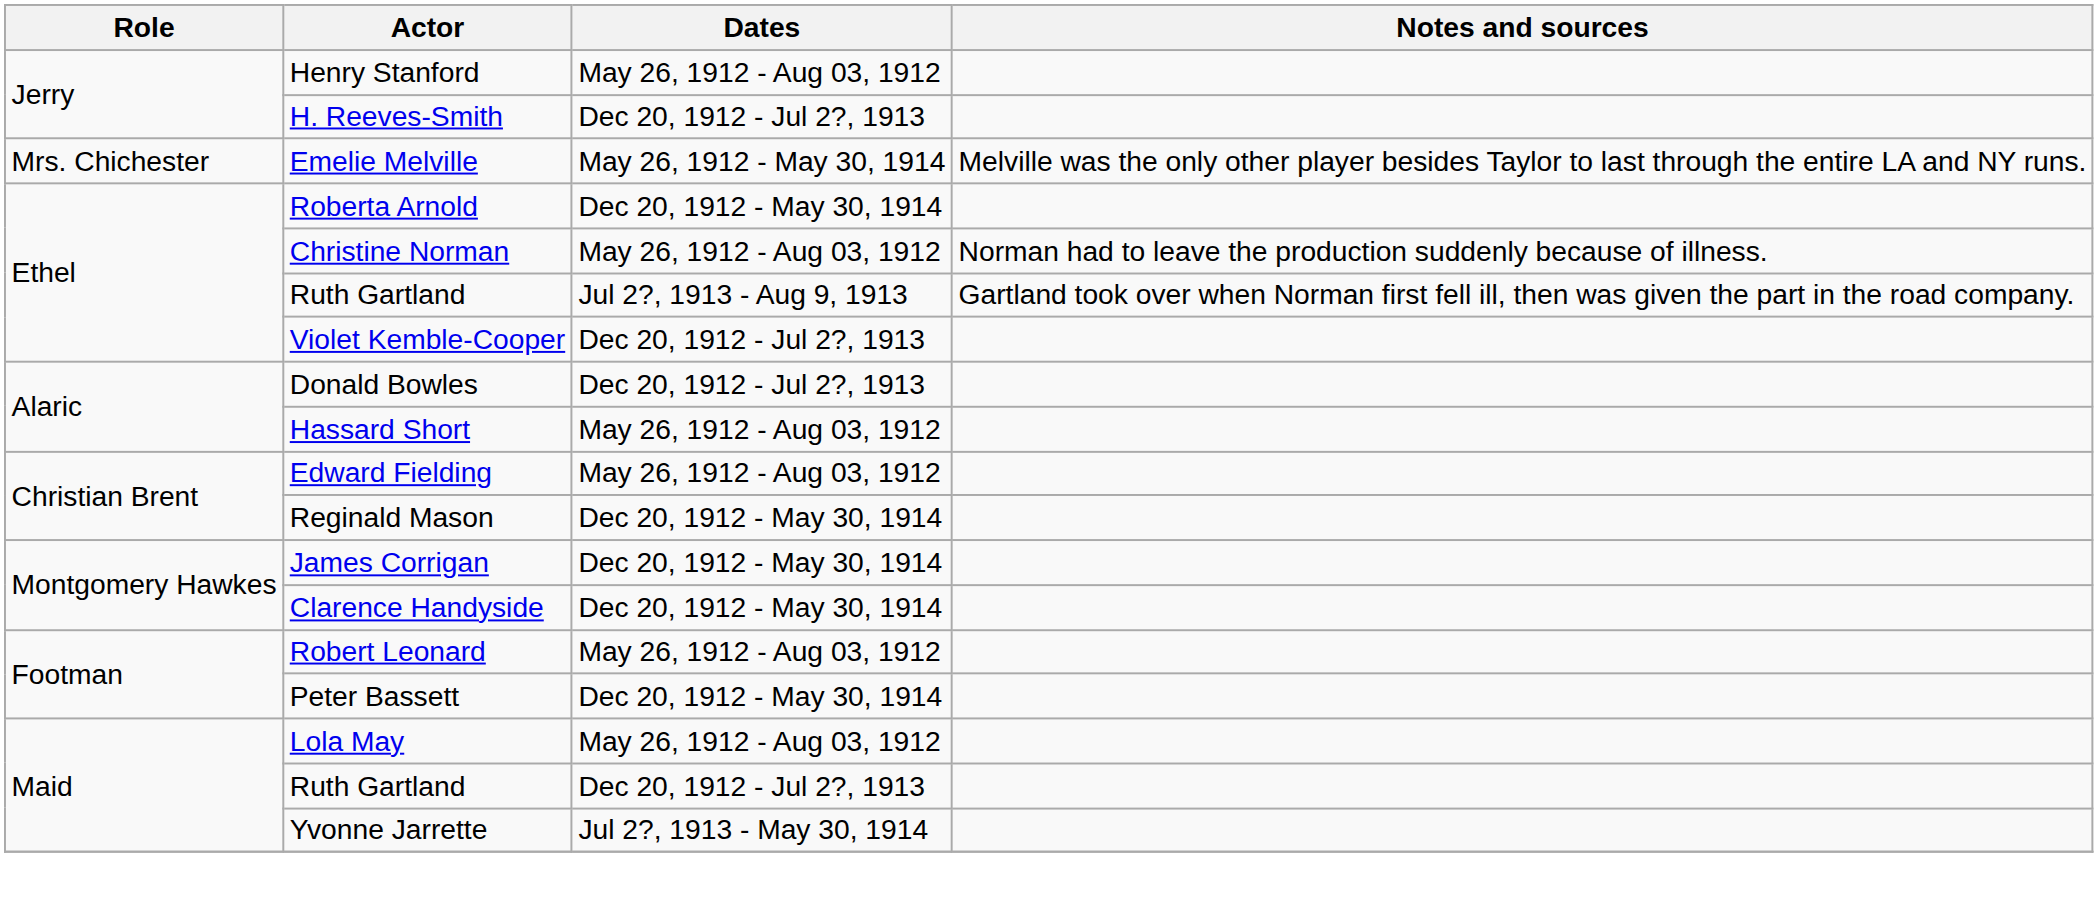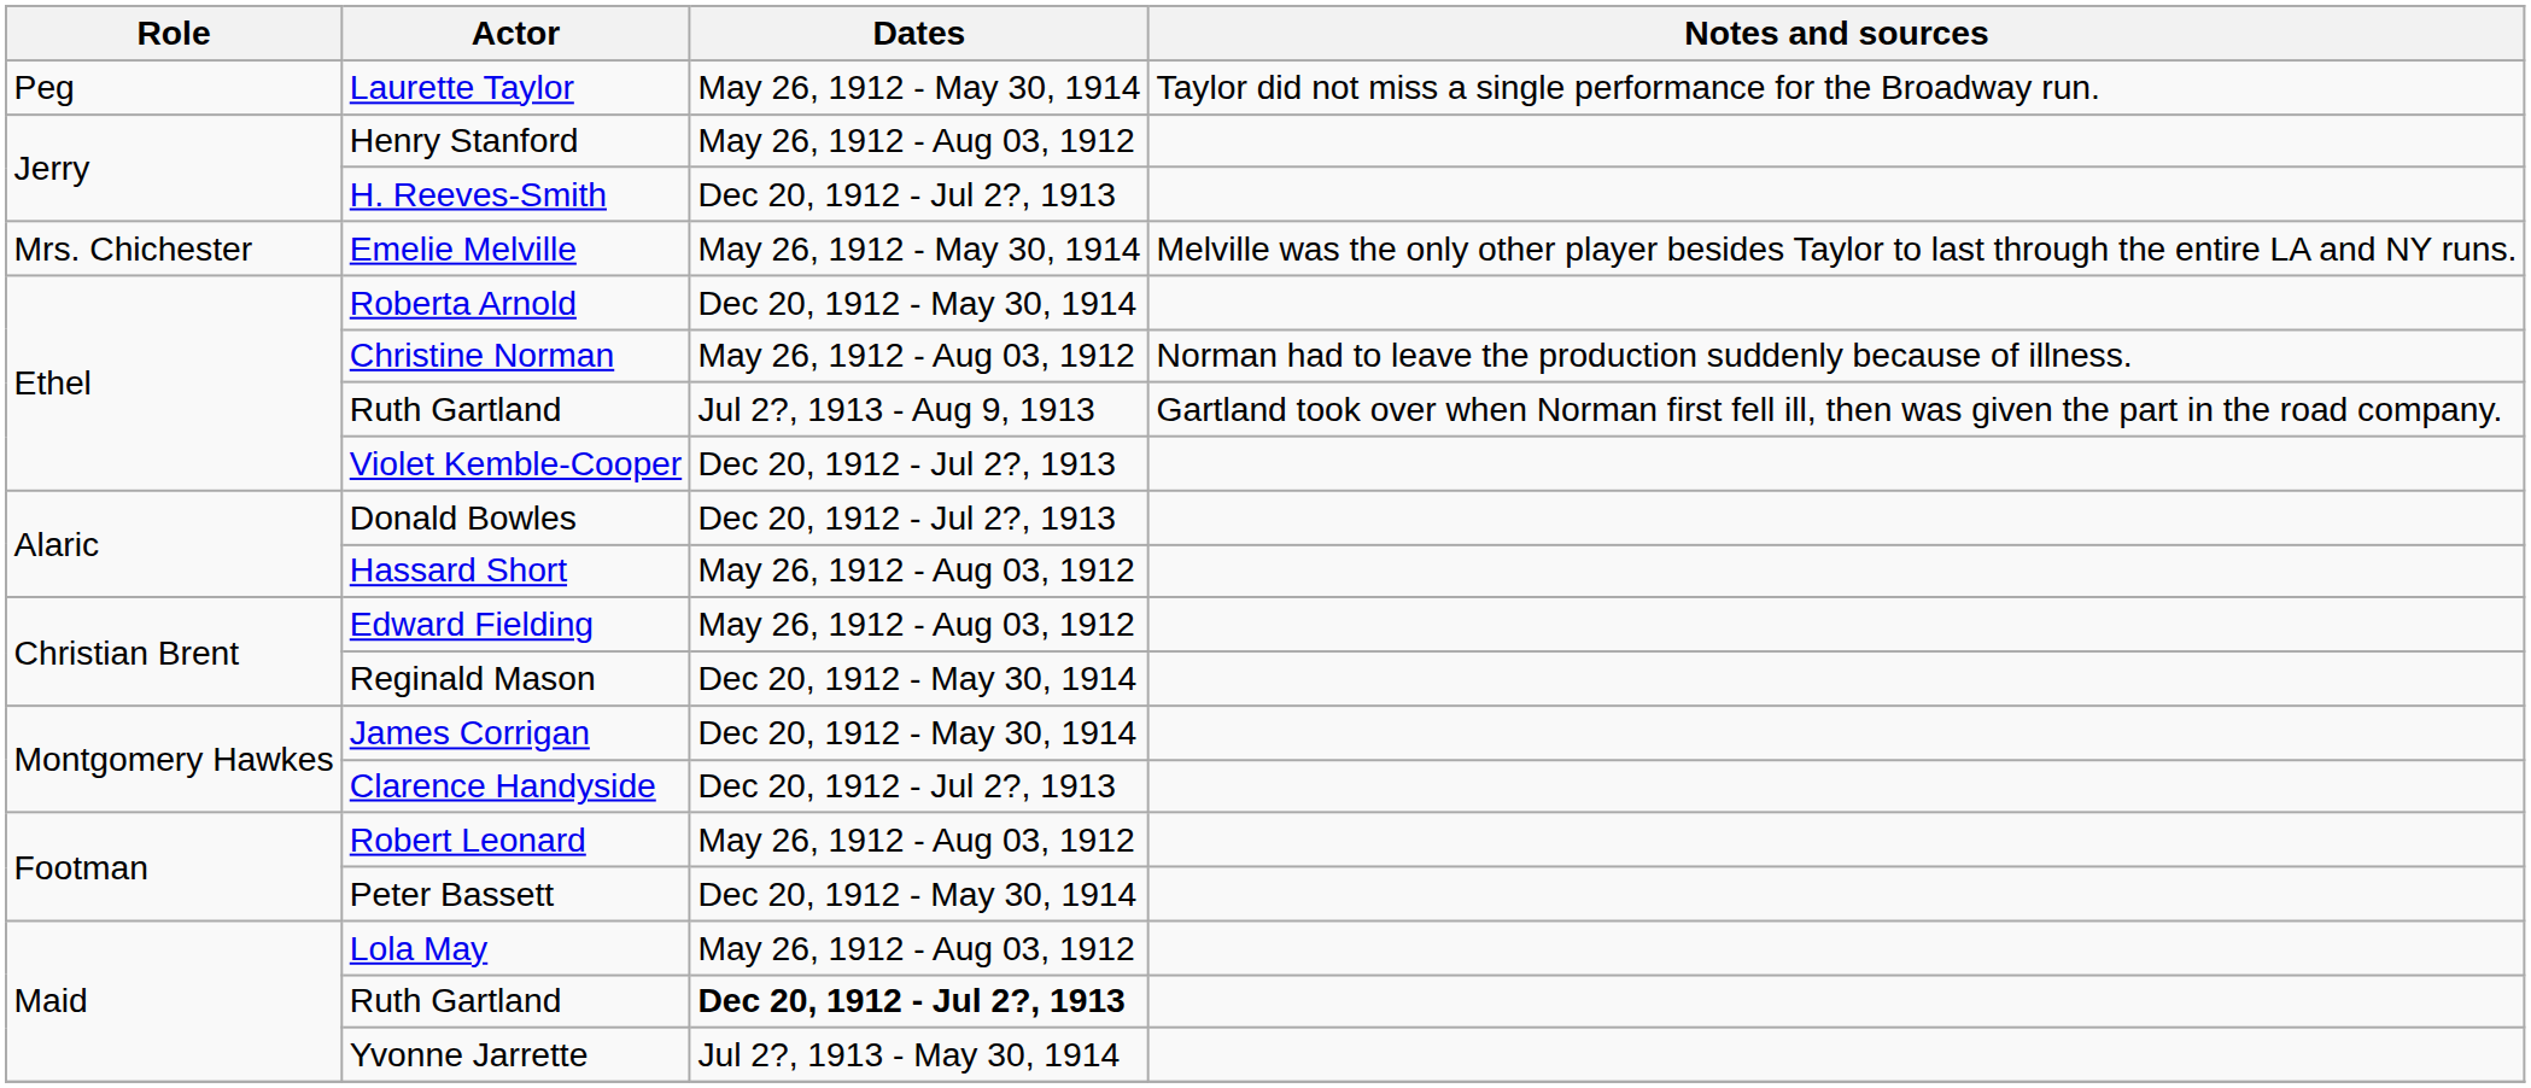 <table class="wikitable sortable plainrowheaders" style="font-size: 90%">
 <tr>
 <th scope="col">Role</th>
 <th scope="col">Actor</th>
 <th scope="col">Dates</th>
 <th scope="col">Notes and sources</th>
+</tr>
+<tr>
+<td>Peg</td>
+<td><a href='#'>Laurette Taylor</a></td>
+<td>May 26, 1912 - May 30, 1914</td>
+<td>Taylor did not miss a single performance for the Broadway run.</td>
 </tr>
 <tr>
 <td rowspan=2>Jerry</td>
 <td>Henry Stanford</td>
 <td>May 26, 1912 - Aug 03, 1912</td>
 <td></td>
 </tr>
 <tr>
 <td><a href='#'>H. Reeves-Smith</a></td>
 <td>Dec 20, 1912 - Jul 2?, 1913</td>
 <td></td>
 </tr>
 <tr>
 <td>Mrs. Chichester</td>
 <td><a href='#'>Emelie Melville</a></td>
 <td>May 26, 1912 - May 30, 1914</td>
 <td>Melville was the only other player besides Taylor to last through the entire LA and NY runs.</td>
 </tr>
 <tr>
 <td rowspan=4>Ethel</td>
 <td><a href='#'>Roberta Arnold</a></td>
 <td>Dec 20, 1912 - May 30, 1914</td>
 <td></td>
 </tr>
 <tr>
 <td><a href='#'>Christine Norman</a></td>
 <td>May 26, 1912 - Aug 03, 1912</td>
 <td>Norman had to leave the production suddenly because of illness.</td>
 </tr>
 <tr>
 <td>Ruth Gartland</td>
 <td>Jul 2?, 1913 - Aug 9, 1913</td>
 <td>Gartland took over when Norman first fell ill, then was given the part in the road company.</td>
 </tr>
 <tr>
 <td><a href='#'>Violet Kemble-Cooper</a></td>
 <td>Dec 20, 1912 - Jul 2?, 1913</td>
 <td></td>
 </tr>
 <tr>
 <td rowspan=2>Alaric</td>
 <td>Donald Bowles</td>
 <td>Dec 20, 1912 - Jul 2?, 1913</td>
 <td></td>
 </tr>
 <tr>
 <td><a href='#'>Hassard Short</a></td>
 <td>May 26, 1912 - Aug 03, 1912</td>
 <td></td>
 </tr>
 <tr>
 <td rowspan=2>Christian Brent</td>
 <td><a href='#'>Edward Fielding</a></td>
 <td>May 26, 1912 - Aug 03, 1912</td>
 <td></td>
 </tr>
 <tr>
 <td>Reginald Mason</td>
 <td>Dec 20, 1912 - May 30, 1914</td>
 <td></td>
 </tr>
 <tr>
 <td rowspan=2>Montgomery Hawkes</td>
 <td><a href='#'>James Corrigan</a></td>
 <td>Dec 20, 1912 - May 30, 1914</td>
 <td></td>
 </tr>
 <tr>
 <td><a href='#'>Clarence Handyside</a></td>
-<td>Dec 20, 1912 - May 30, 1914</td>
+<td>Dec 20, 1912 - Jul 2?, 1913</td>
 <td></td>
 </tr>
 <tr>
 <td rowspan=2>Footman</td>
 <td><a href='#'>Robert Leonard</a></td>
 <td>May 26, 1912 - Aug 03, 1912</td>
 <td></td>
 </tr>
 <tr>
 <td>Peter Bassett</td>
 <td>Dec 20, 1912 - May 30, 1914</td>
 <td></td>
 </tr>
 <tr>
 <td rowspan=3>Maid</td>
 <td><a href='#'>Lola May</a></td>
 <td>May 26, 1912 - Aug 03, 1912</td>
 <td></td>
 </tr>
 <tr>
 <td>Ruth Gartland</td>
-<td>Dec 20, 1912 - Jul 2?, 1913</td>
+<td><strong>Dec 20, 1912 - Jul 2?, 1913</strong></td>
 <td></td>
 </tr>
 <tr>
 <td>Yvonne Jarrette</td>
 <td>Jul 2?, 1913 - May 30, 1914</td>
 <td></td>
 </tr>
 <tr>
 </tr>
 </table>
